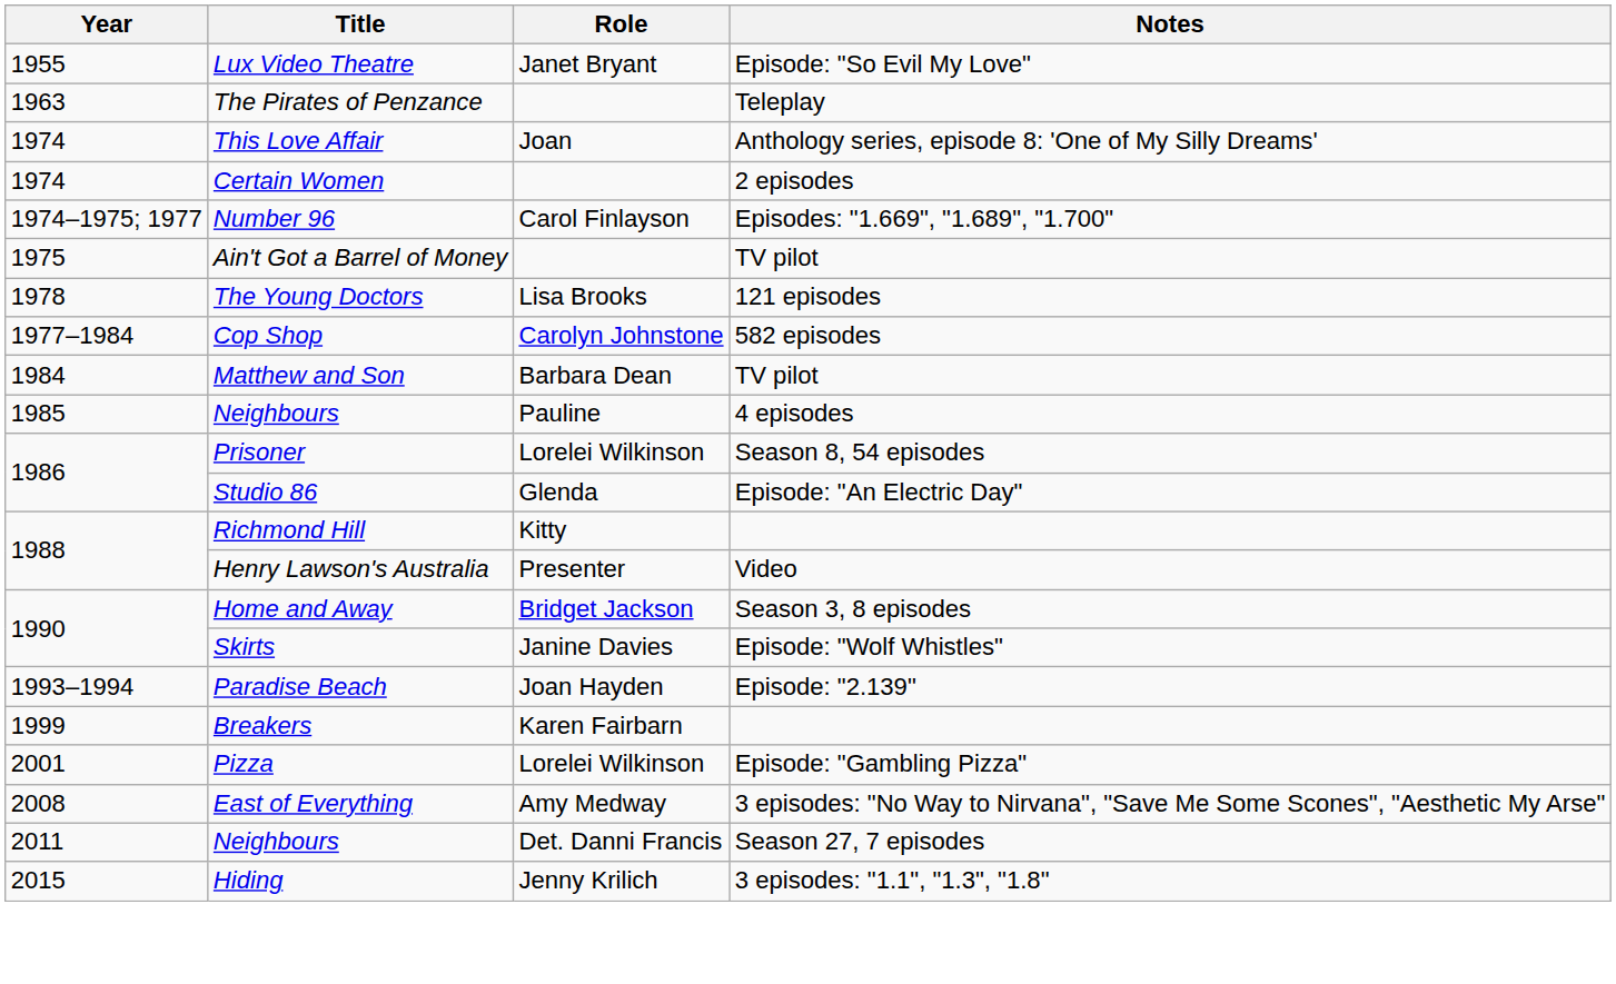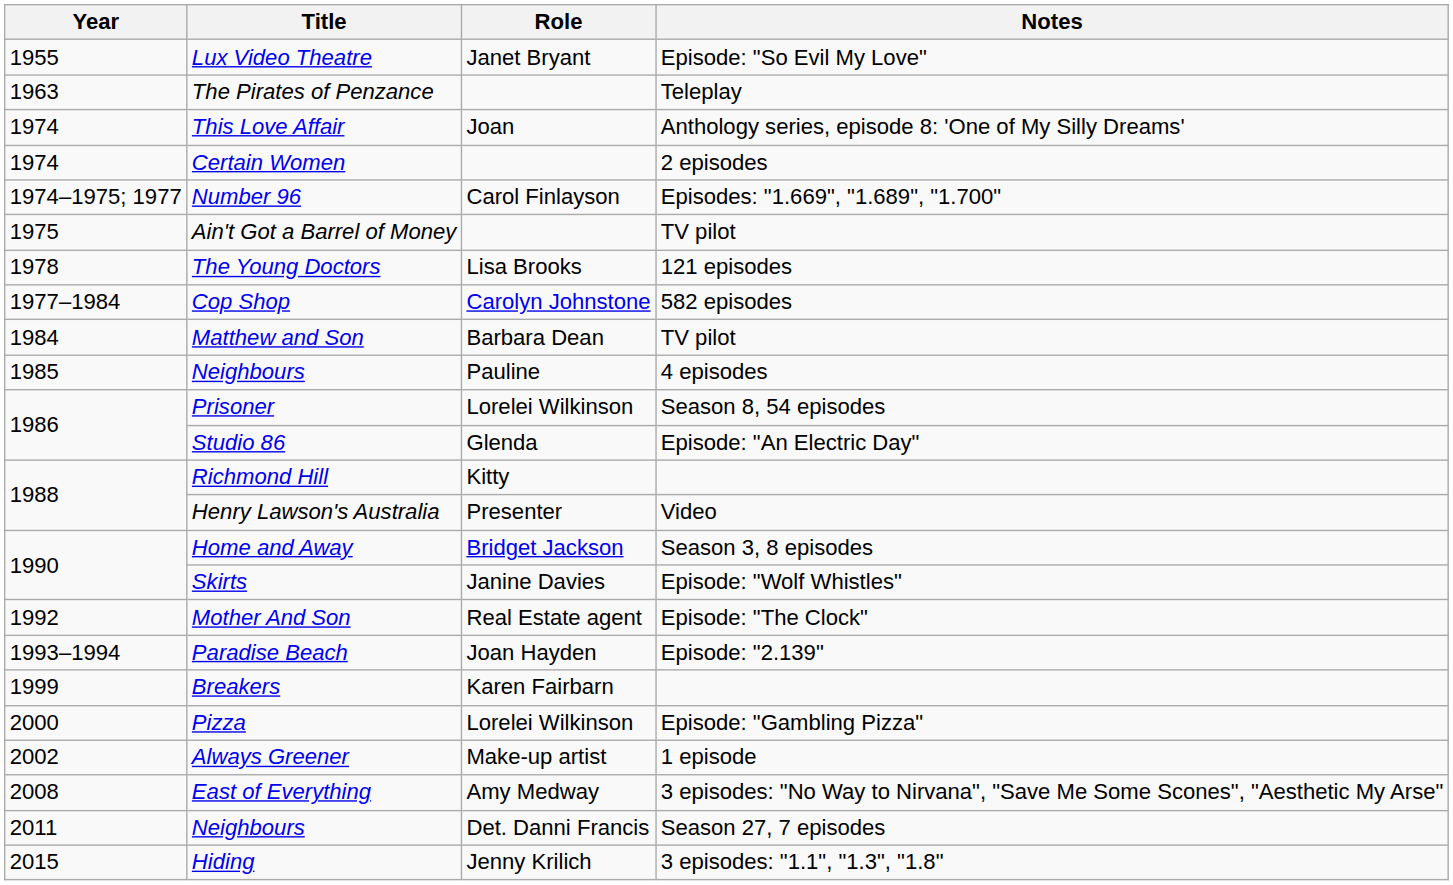 <table class="wikitable sortable">
 <tr>
 <th>Year</th>
 <th>Title</th>
 <th>Role</th>
 <th class="unsortable">Notes</th>
 </tr>
 <tr>
 <td>1955</td>
 <td><em><a href='#'>Lux Video Theatre</a></em></td>
 <td>Janet Bryant</td>
 <td>Episode: "So Evil My Love"</td>
 </tr>
 <tr>
 <td>1963</td>
 <td><em>The Pirates of Penzance</em></td>
 <td></td>
 <td>Teleplay</td>
 </tr>
 <tr>
 <td>1974</td>
 <td><em><a href='#'>This Love Affair</a></em></td>
 <td>Joan</td>
 <td>Anthology series, episode 8: 'One of My Silly Dreams'</td>
 </tr>
 <tr>
 <td>1974</td>
 <td><em><a href='#'>Certain Women</a></em></td>
 <td></td>
 <td>2 episodes</td>
 </tr>
 <tr>
 <td>1974–1975; 1977</td>
 <td><em><a href='#'>Number 96</a></em></td>
 <td>Carol Finlayson</td>
 <td>Episodes: "1.669", "1.689", "1.700"</td>
 </tr>
 <tr>
 <td>1975</td>
 <td><em>Ain't Got a Barrel of Money</em></td>
 <td></td>
 <td>TV pilot</td>
 </tr>
 <tr>
 <td>1978</td>
 <td><em><a href='#'>The Young Doctors</a></em></td>
 <td>Lisa Brooks</td>
 <td>121 episodes</td>
 </tr>
 <tr>
 <td>1977–1984</td>
 <td><em><a href='#'>Cop Shop</a></em></td>
 <td><a href='#'>Carolyn Johnstone</a></td>
 <td>582 episodes</td>
 </tr>
 <tr>
 <td>1984</td>
 <td><em><a href='#'>Matthew and Son</a></em></td>
 <td>Barbara Dean</td>
 <td>TV pilot</td>
 </tr>
 <tr>
 <td>1985</td>
 <td><em><a href='#'>Neighbours</a></em></td>
 <td>Pauline</td>
 <td>4 episodes</td>
 </tr>
 <tr>
 <td rowspan="2">1986</td>
 <td><em><a href='#'>Prisoner</a></em></td>
 <td>Lorelei Wilkinson</td>
 <td>Season 8, 54 episodes</td>
 </tr>
 <tr>
 <td><em><a href='#'>Studio 86</a></em></td>
 <td>Glenda</td>
 <td>Episode: "An Electric Day"</td>
 </tr>
 <tr>
 <td rowspan="2">1988</td>
 <td><em><a href='#'>Richmond Hill</a></em></td>
 <td>Kitty</td>
 <td></td>
 </tr>
 <tr>
 <td><em>Henry Lawson's Australia</em></td>
 <td>Presenter</td>
 <td>Video</td>
 </tr>
 <tr>
 <td rowspan="2">1990</td>
 <td><em><a href='#'>Home and Away</a></em></td>
 <td><a href='#'>Bridget Jackson</a></td>
 <td>Season 3, 8 episodes</td>
 </tr>
 <tr>
 <td><em><a href='#'>Skirts</a></em></td>
 <td>Janine Davies</td>
 <td>Episode: "Wolf Whistles"</td>
 </tr>
 <tr>
+<td>1992</td>
+<td><em><a href='#'>Mother And Son</a></em></td>
+<td>Real Estate agent</td>
+<td>Episode: "The Clock"</td>
+</tr>
+<tr>
 <td>1993–1994</td>
 <td><em><a href='#'>Paradise Beach</a></em></td>
 <td>Joan Hayden</td>
 <td>Episode: "2.139"</td>
 </tr>
 <tr>
 <td>1999</td>
 <td><em><a href='#'>Breakers</a></em></td>
 <td>Karen Fairbarn</td>
 <td></td>
 </tr>
 <tr>
-<td>2001</td>
+<td>2000</td>
 <td><em><a href='#'>Pizza</a></em></td>
 <td>Lorelei Wilkinson</td>
 <td>Episode: "Gambling Pizza"</td>
+</tr>
+<tr>
+<td>2002</td>
+<td><em><a href='#'>Always Greener</a></em></td>
+<td>Make-up artist</td>
+<td>1 episode</td>
 </tr>
 <tr>
 <td>2008</td>
 <td><em><a href='#'>East of Everything</a></em></td>
 <td>Amy Medway</td>
 <td>3 episodes: "No Way to Nirvana", "Save Me Some Scones", "Aesthetic My Arse"</td>
 </tr>
 <tr>
 <td>2011</td>
 <td><em><a href='#'>Neighbours</a></em></td>
 <td>Det. Danni Francis</td>
 <td>Season 27, 7 episodes</td>
 </tr>
 <tr>
 <td>2015</td>
 <td><em><a href='#'>Hiding</a></em></td>
 <td>Jenny Krilich</td>
 <td>3 episodes: "1.1", "1.3", "1.8"</td>
 </tr>
 </table>
